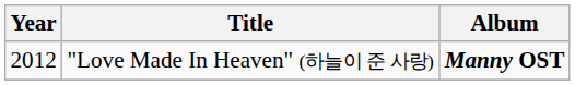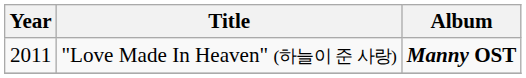 <table class="wikitable" style="text-align: center;">
 <tr>
 <th>Year</th>
 <th>Title</th>
 <th>Album</th>
 </tr>
 <tr>
-<td>2012</td>
+<td>2011</td>
 <td>"Love Made In Heaven" <small>(하늘이 준 사랑)</small></td>
 <td><strong><em>Manny</em> OST</strong></td>
 </tr>
 <tr>
 </tr>
 </table>
